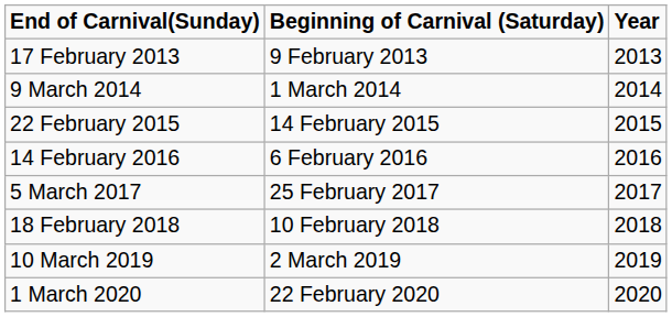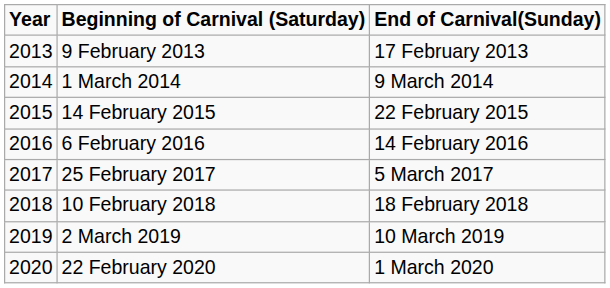 <table class="wikitable">
 <tr ->
+<td><strong>Year</strong></td>
+<td><strong>Beginning of Carnival (Saturday)</strong></td>
 <td><strong>End of Carnival(Sunday)</strong></td>
-<td><strong>Beginning of Carnival (Saturday)</strong></td>
-<td><strong>Year</strong></td>
 </tr>
 <tr ->
+<td>2013</td>
+<td>9 February 2013</td>
 <td>17 February 2013</td>
-<td>9 February 2013</td>
-<td>2013</td>
 </tr>
 <tr ->
+<td>2014</td>
+<td>1 March 2014</td>
 <td>9 March 2014</td>
-<td>1 March 2014</td>
-<td>2014</td>
 </tr>
 <tr ->
+<td>2015</td>
+<td>14 February 2015</td>
 <td>22 February 2015</td>
-<td>14 February 2015</td>
-<td>2015</td>
 </tr>
 <tr ->
+<td>2016</td>
+<td>6 February 2016</td>
 <td>14 February 2016</td>
-<td>6 February 2016</td>
-<td>2016</td>
 </tr>
 <tr ->
+<td>2017</td>
+<td>25 February 2017</td>
 <td>5 March 2017</td>
-<td>25 February 2017</td>
-<td>2017</td>
 </tr>
 <tr ->
+<td>2018</td>
+<td>10 February 2018</td>
 <td>18 February 2018</td>
-<td>10 February 2018</td>
-<td>2018</td>
 </tr>
 <tr ->
+<td>2019</td>
+<td>2 March 2019</td>
 <td>10 March 2019</td>
-<td>2 March 2019</td>
-<td>2019</td>
 </tr>
 <tr ->
+<td>2020</td>
+<td>22 February 2020</td>
 <td>1 March 2020</td>
-<td>22 February 2020</td>
-<td>2020</td>
 </tr>
 </table>
